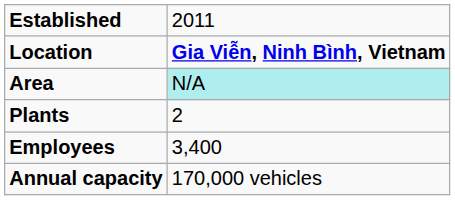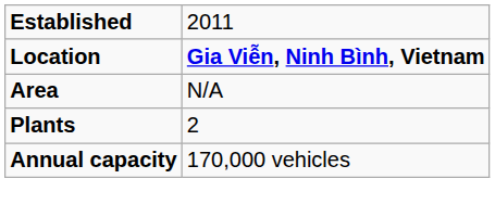 <table class="wikitable">
 <tr>
 <td><strong>Established</strong></td>
 <td>2011</td>
 </tr>
 <tr>
 <td><strong>Location</strong></td>
 <td><strong><a href='#'>Gia Viễn</a>, <a href='#'>Ninh Bình</a>, Vietnam</strong></td>
 </tr>
 <tr>
 <td><strong>Area</strong></td>
-<td style="background: paleturquoise;">N/A</td>
+<td>N/A</td>
 </tr>
 <tr>
 <td><strong>Plants</strong></td>
 <td>2</td>
 </tr>
 <tr>
-<td><strong>Employees</strong></td>
-<td>3,400</td>
-</tr>
-<tr>
 <td><strong>Annual capacity</strong></td>
 <td>170,000 vehicles</td>
 </tr>
 </table>
